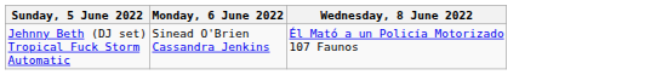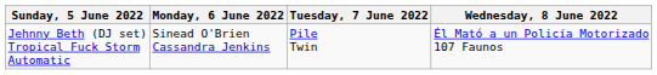 <table class="wikitable">
 <tr>
 <th>Sunday, 5 June 2022</th>
 <th>Monday, 6 June 2022</th>
+<th>Tuesday, 7 June 2022</th>
 <th>Wednesday, 8 June 2022</th>
 </tr>
 <tr valign="top">
 <td><a href='#'>Jehnny Beth</a> (DJ set)<br><a href='#'>Tropical Fuck Storm</a><br><a href='#'>Automatic</a></td>
 <td>Sinead O'Brien<br><a href='#'>Cassandra Jenkins</a></td>
+<td><a href='#'>Pile</a><br>Twin</td>
 <td><a href='#'>Él Mató a un Policía Motorizado</a><br>107 Faunos</td>
 </tr>
 </table>
